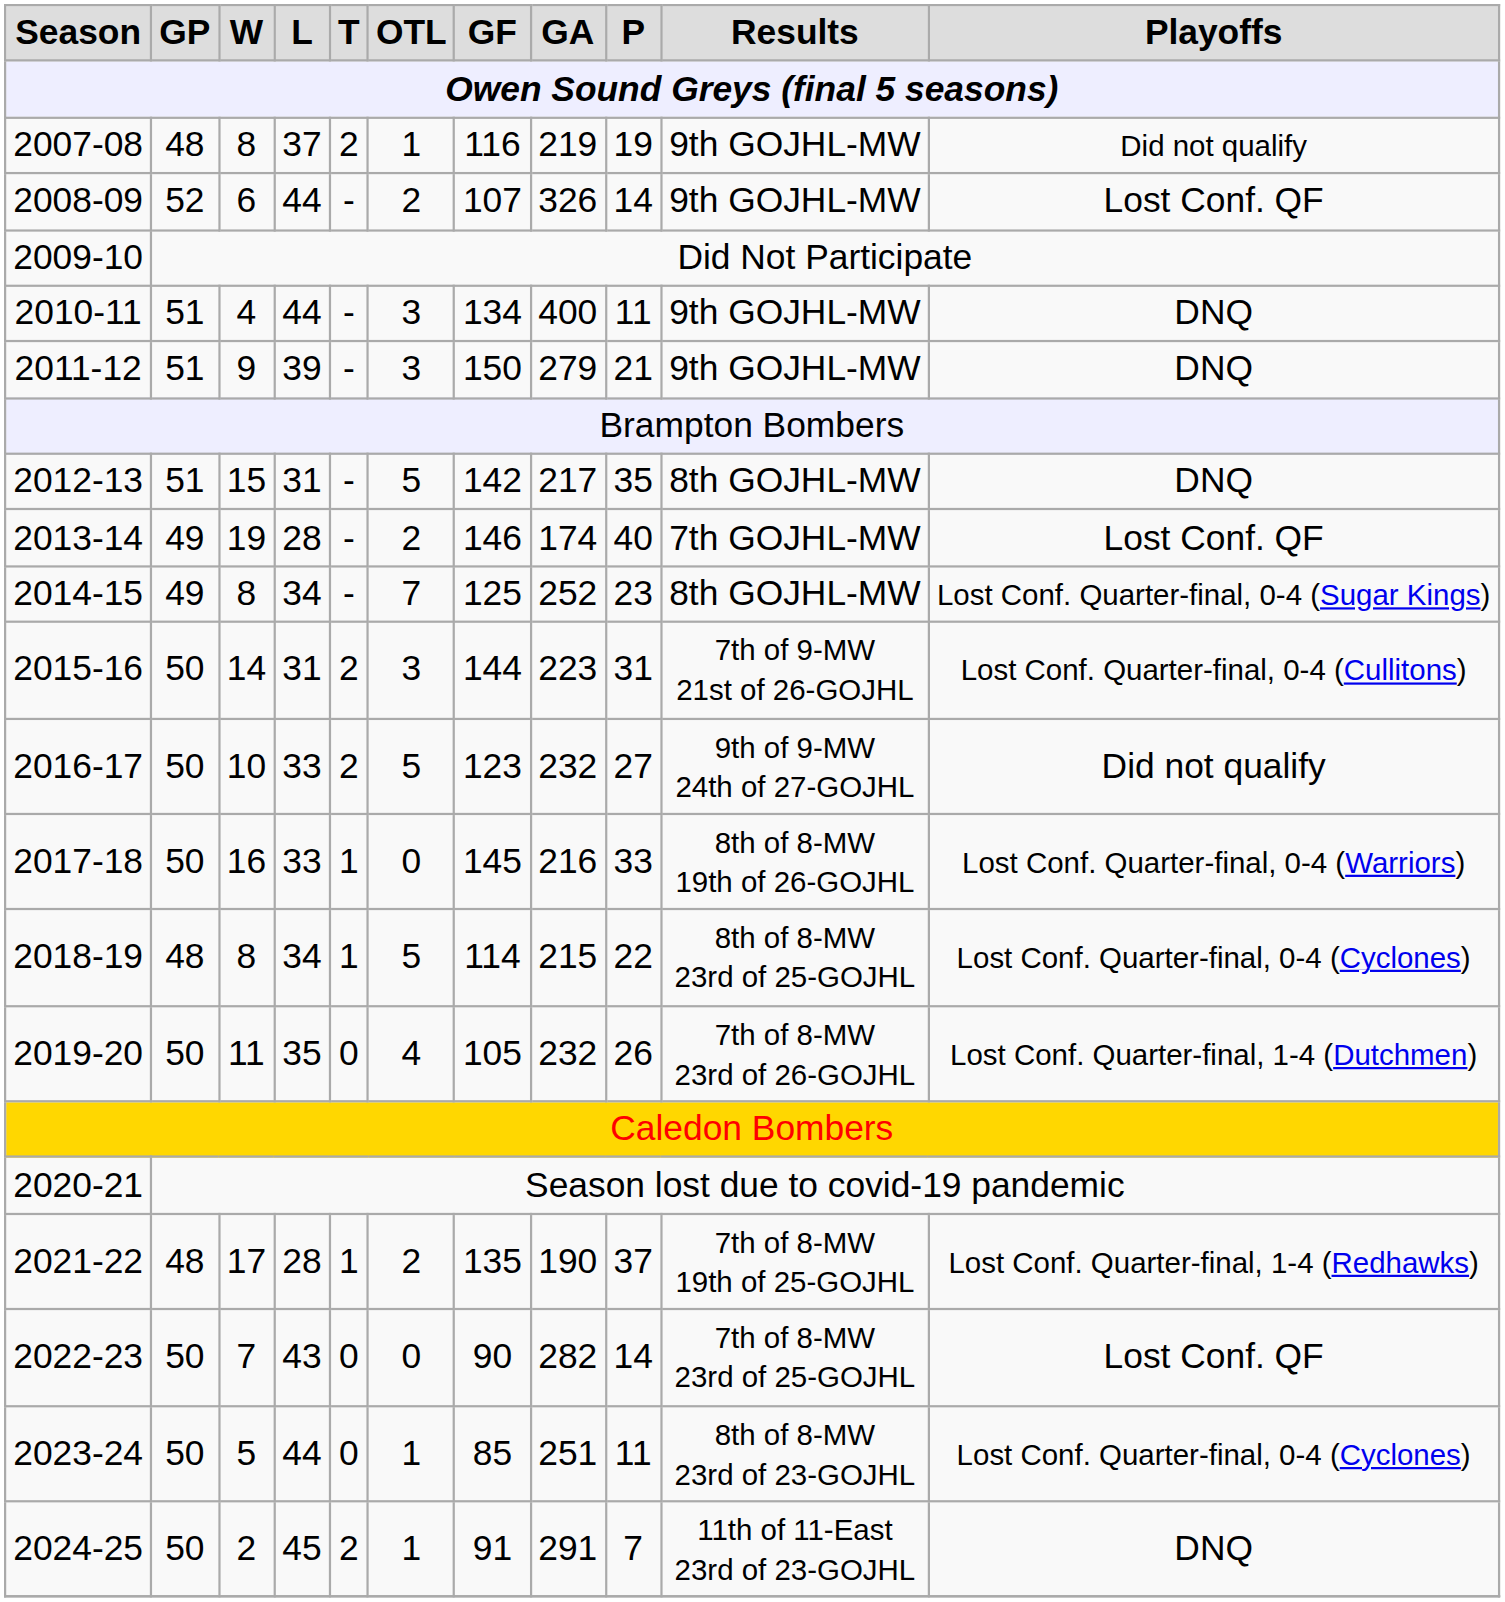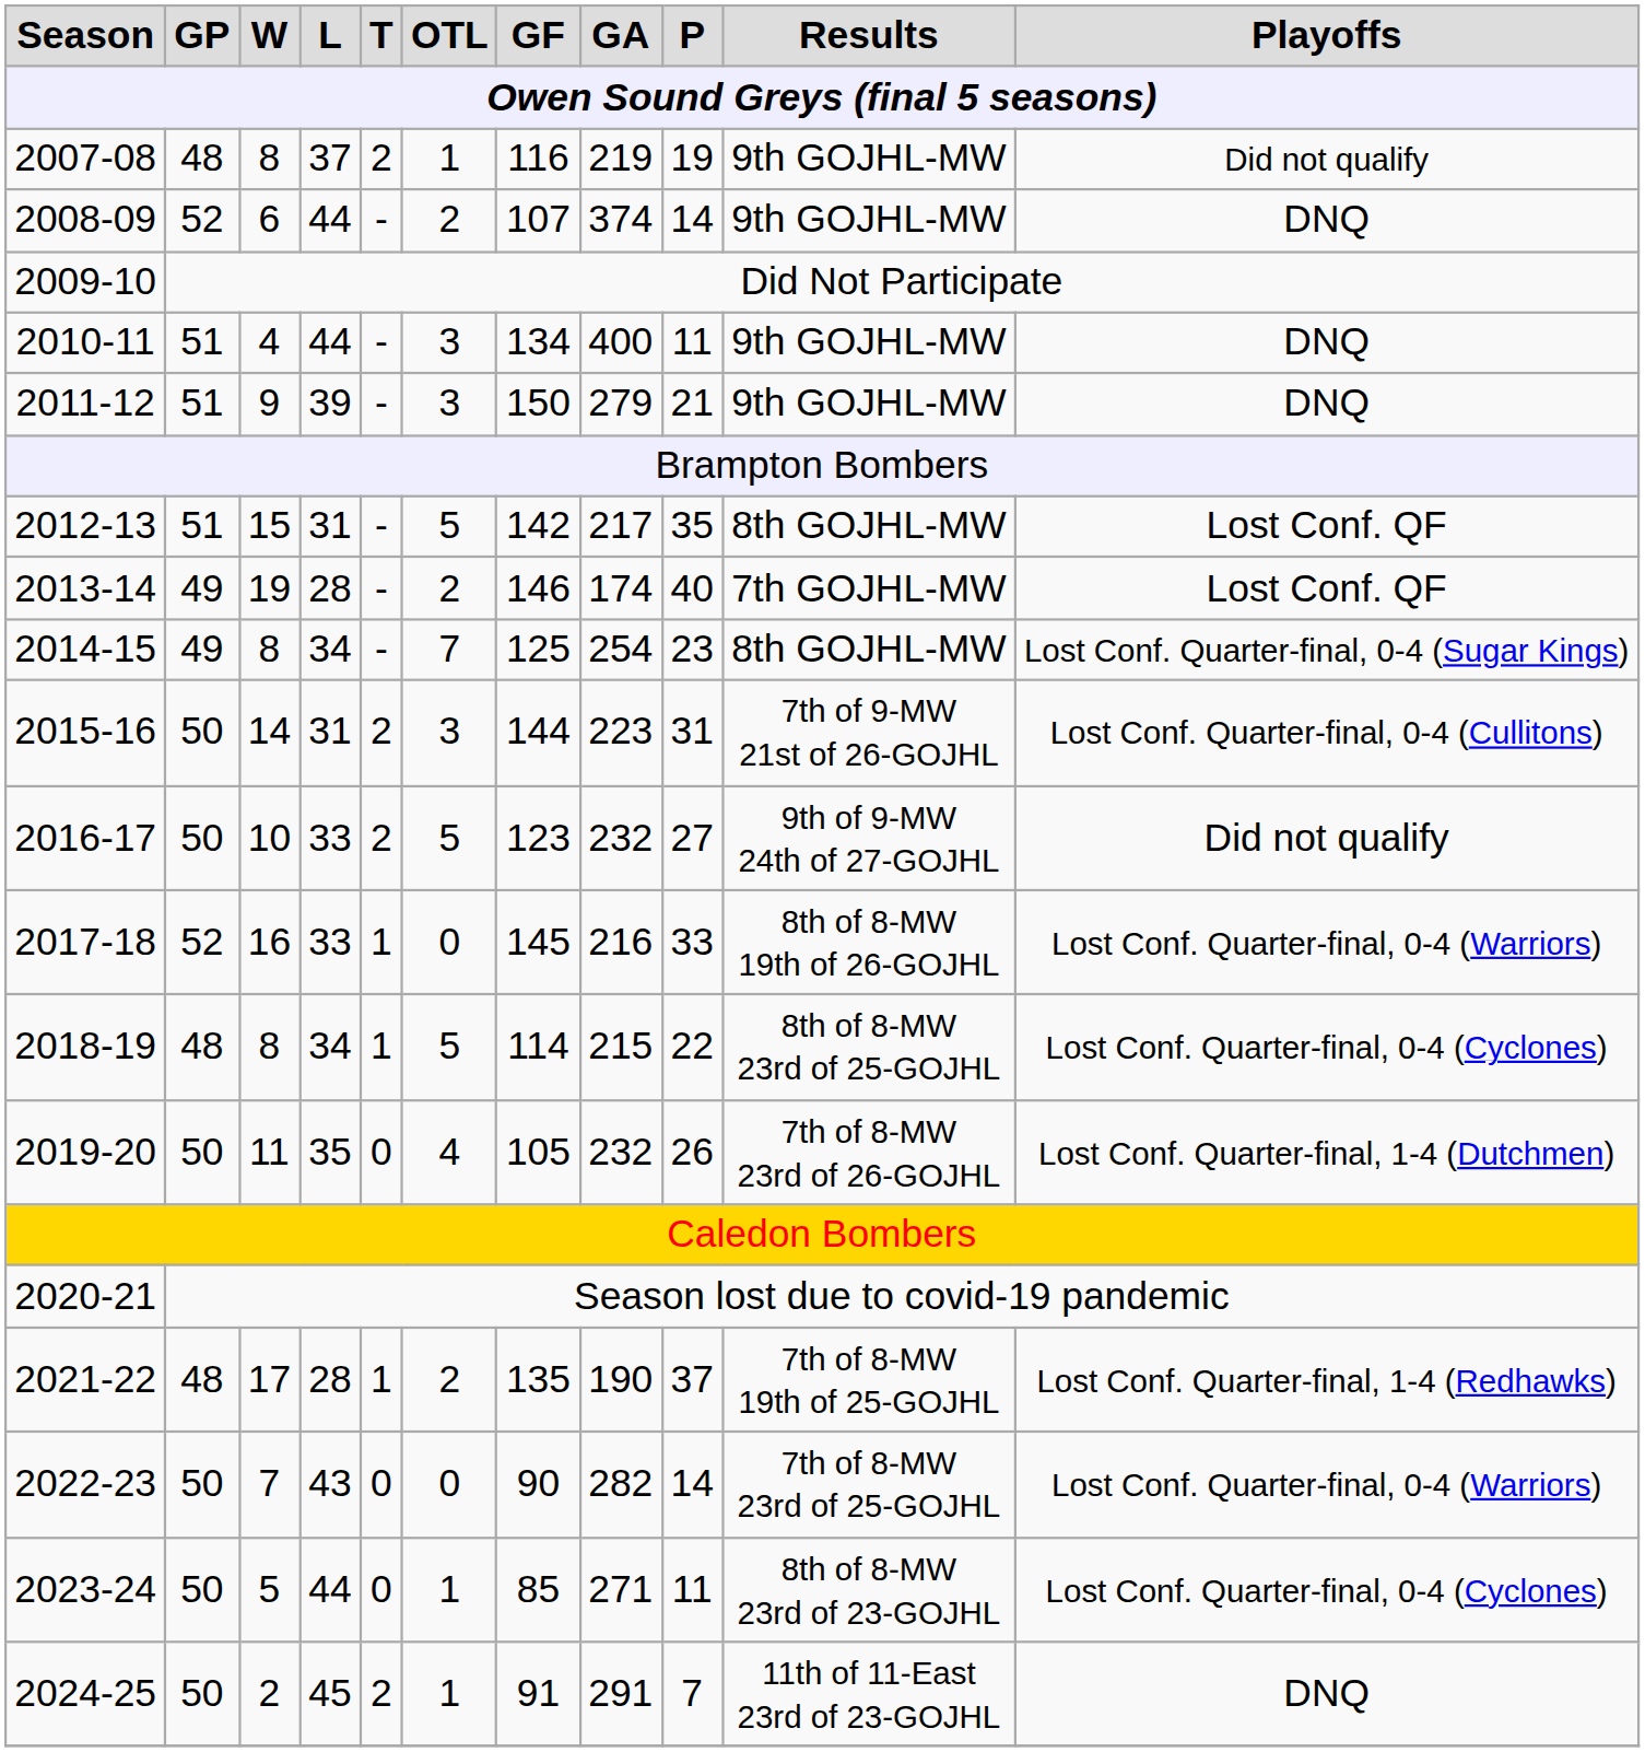 <table class="wikitable">
 <tr align="center"  bgcolor="#dddddd">
 <td><strong>Season</strong></td>
 <td><strong>GP</strong></td>
 <td><strong>W</strong></td>
 <td><strong>L</strong></td>
 <td><strong>T</strong></td>
 <td><strong>OTL</strong></td>
 <td><strong>GF</strong></td>
 <td><strong>GA</strong></td>
 <td><strong>P</strong></td>
 <td><strong>Results</strong></td>
 <td><strong>Playoffs</strong></td>
 </tr>
 <tr align="center" bgcolor="#eeeeff">
 <td colspan="11"><strong><em>Owen Sound Greys<strong> (final 5 seasons)<em></td>
 </tr>
 <tr align="center">
 <td>2007-08</td>
 <td>48</td>
 <td>8</td>
 <td>37</td>
 <td>2</td>
 <td>1</td>
 <td>116</td>
 <td>219</td>
 <td>19</td>
 <td>9th GOJHL-MW</td>
 <td><small>Did not qualify</small></td>
 </tr>
 <tr align="center">
 <td>2008-09</td>
 <td>52</td>
 <td>6</td>
 <td>44</td>
 <td>-</td>
 <td>2</td>
 <td>107</td>
-<td>326</td>
+<td>374</td>
 <td>14</td>
 <td>9th GOJHL-MW</td>
-<td>Lost Conf. QF</td>
+<td>DNQ</td>
 </tr>
 <tr align="center">
 <td>2009-10</td>
 <td colspan="10">Did Not Participate</td>
 </tr>
 <tr align="center">
 <td>2010-11</td>
 <td>51</td>
 <td>4</td>
 <td>44</td>
 <td>-</td>
 <td>3</td>
 <td>134</td>
 <td>400</td>
 <td>11</td>
 <td>9th GOJHL-MW</td>
 <td>DNQ</td>
 </tr>
 <tr align="center">
 <td>2011-12</td>
 <td>51</td>
 <td>9</td>
 <td>39</td>
 <td>-</td>
 <td>3</td>
 <td>150</td>
 <td>279</td>
 <td>21</td>
 <td>9th GOJHL-MW</td>
 <td>DNQ</td>
 </tr>
 <tr align="center" bgcolor="#eeeeff">
 <td colspan="11"></em></strong>Brampton Bombers<strong><em></td>
 </tr>
 <tr align="center">
 <td>2012-13</td>
 <td>51</td>
 <td>15</td>
 <td>31</td>
 <td>-</td>
 <td>5</td>
 <td>142</td>
 <td>217</td>
 <td>35</td>
 <td>8th GOJHL-MW</td>
-<td>DNQ</td>
+<td>Lost Conf. QF</td>
 </tr>
 <tr align="center">
 <td>2013-14</td>
 <td>49</td>
 <td>19</td>
 <td>28</td>
 <td>-</td>
 <td>2</td>
 <td>146</td>
 <td>174</td>
 <td>40</td>
 <td>7th GOJHL-MW</td>
 <td>Lost Conf. QF</td>
 </tr>
 <tr align="center">
 <td>2014-15</td>
 <td>49</td>
 <td>8</td>
 <td>34</td>
 <td>-</td>
 <td>7</td>
 <td>125</td>
-<td>252</td>
+<td>254</td>
 <td>23</td>
 <td>8th GOJHL-MW</td>
 <td><small>Lost Conf. Quarter-final, 0-4 (<a href='#'>Sugar Kings</a>)</small></td>
 </tr>
 <tr align="center">
 <td>2015-16</td>
 <td>50</td>
 <td>14</td>
 <td>31</td>
 <td>2</td>
 <td>3</td>
 <td>144</td>
 <td>223</td>
 <td>31</td>
 <td><small>7th of 9-MW<br>21st of 26-GOJHL </small></td>
 <td><small>Lost Conf. Quarter-final, 0-4 (<a href='#'>Cullitons</a>)</small></td>
 </tr>
 <tr align="center">
 <td>2016-17</td>
 <td>50</td>
 <td>10</td>
 <td>33</td>
 <td>2</td>
 <td>5</td>
 <td>123</td>
 <td>232</td>
 <td>27</td>
 <td><small>9th of 9-MW<br>24th of 27-GOJHL</small></td>
 <td>Did not qualify</td>
 </tr>
 <tr align="center">
 <td>2017-18</td>
-<td>50</td>
+<td>52</td>
 <td>16</td>
 <td>33</td>
 <td>1</td>
 <td>0</td>
 <td>145</td>
 <td>216</td>
 <td>33</td>
 <td><small>8th of 8-MW<br>19th of 26-GOJHL</small></td>
 <td><small>Lost Conf. Quarter-final, 0-4 (<a href='#'>Warriors</a>)</small></td>
 </tr>
 <tr align="center">
 <td>2018-19</td>
 <td>48</td>
 <td>8</td>
 <td>34</td>
 <td>1</td>
 <td>5</td>
 <td>114</td>
 <td>215</td>
 <td>22</td>
 <td><small>8th of 8-MW<br>23rd of 25-GOJHL</small></td>
 <td><small>Lost Conf. Quarter-final, 0-4 (<a href='#'>Cyclones</a>)</small></td>
 </tr>
 <tr align="center">
 <td>2019-20</td>
 <td>50</td>
 <td>11</td>
 <td>35</td>
 <td>0</td>
 <td>4</td>
 <td>105</td>
 <td>232</td>
 <td>26</td>
 <td><small>7th of 8-MW<br>23rd of 26-GOJHL</small></td>
 <td><small>Lost Conf. Quarter-final, 1-4 (<a href='#'>Dutchmen</a>)</small></td>
 </tr>
 <tr align="center"  bgcolor="gold"  style="color:red">
 <td Colspan=11></strong>Caledon Bombers<strong></td>
 </tr>
 <tr align="center">
 <td>2020-21</td>
 <td colspan=10>Season lost due to covid-19 pandemic</td>
 </tr>
 <tr align="center">
 <td>2021-22</td>
 <td>48</td>
 <td>17</td>
 <td>28</td>
 <td>1</td>
 <td>2</td>
 <td>135</td>
 <td>190</td>
 <td>37</td>
 <td><small>7th of 8-MW<br>19th of 25-GOJHL</small></td>
 <td><small>Lost Conf. Quarter-final, 1-4 (<a href='#'>Redhawks</a>)</small></td>
 </tr>
 <tr align="center">
 <td>2022-23</td>
 <td>50</td>
 <td>7</td>
 <td>43</td>
 <td>0</td>
 <td>0</td>
 <td>90</td>
 <td>282</td>
 <td>14</td>
 <td><small>7th of 8-MW<br>23rd of 25-GOJHL</small></td>
-<td>Lost Conf. QF</td>
+<td><small>Lost Conf. Quarter-final, 0-4 (<a href='#'>Warriors</a>)</small></td>
 </tr>
 <tr align="center">
 <td>2023-24</td>
 <td>50</td>
 <td>5</td>
 <td>44</td>
 <td>0</td>
 <td>1</td>
 <td>85</td>
-<td>251</td>
+<td>271</td>
 <td>11</td>
 <td><small>8th of 8-MW<br>23rd of 23-GOJHL</small></td>
 <td><small>Lost Conf. Quarter-final, 0-4 (<a href='#'>Cyclones</a>)</small></td>
 </tr>
 <tr align="center">
 <td>2024-25</td>
 <td>50</td>
 <td>2</td>
 <td>45</td>
 <td>2</td>
 <td>1</td>
 <td>91</td>
 <td>291</td>
 <td>7</td>
 <td><small>11th of 11-East<br>23rd of 23-GOJHL</small></td>
 <td>DNQ</td>
 </tr>
 <tr align="center">
 </tr>
 </table>
